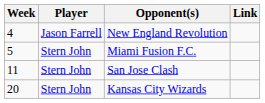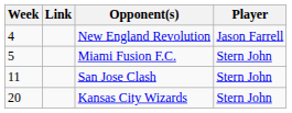 <table class=wikitable>
 <tr>
 <th>Week</th>
+<th>Link</th>
+<th>Opponent(s)</th>
 <th>Player</th>
-<th>Opponent(s)</th>
-<th>Link</th>
 </tr>
 <tr>
 <td>4</td>
+<td></td>
+<td><a href='#'>New England Revolution</a></td>
 <td> <a href='#'>Jason Farrell</a></td>
-<td><a href='#'>New England Revolution</a></td>
-<td></td>
 </tr>
 <tr>
 <td>5</td>
+<td></td>
+<td><a href='#'>Miami Fusion F.C.</a></td>
 <td> <a href='#'>Stern John</a></td>
-<td><a href='#'>Miami Fusion F.C.</a></td>
-<td></td>
 </tr>
 <tr>
 <td>11</td>
+<td></td>
+<td><a href='#'>San Jose Clash</a></td>
 <td> <a href='#'>Stern John</a></td>
-<td><a href='#'>San Jose Clash</a></td>
-<td></td>
 </tr>
 <tr>
 <td>20</td>
+<td></td>
+<td><a href='#'>Kansas City Wizards</a></td>
 <td> <a href='#'>Stern John</a></td>
-<td><a href='#'>Kansas City Wizards</a></td>
-<td></td>
 </tr>
 </table>
